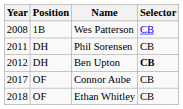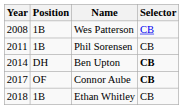 <table class="wikitable">
 <tr>
 <th>Year</th>
 <th>Position</th>
 <th>Name</th>
 <th>Selector</th>
 </tr>
 <tr>
 <td>2008</td>
 <td>1B</td>
 <td>Wes Patterson</td>
 <td><a href='#'>CB</a></td>
 </tr>
 <tr>
 <td>2011</td>
-<td>DH</td>
+<td>1B</td>
 <td>Phil Sorensen</td>
 <td>CB</td>
 </tr>
 <tr>
-<td>2012</td>
+<td>2014</td>
 <td>DH</td>
 <td>Ben Upton</td>
 <td><strong>CB</strong></td>
 </tr>
 <tr>
 <td>2017</td>
 <td>OF</td>
 <td>Connor Aube</td>
-<td>CB</td>
+<td><strong>CB</strong></td>
 </tr>
 <tr>
 <td>2018</td>
-<td>OF</td>
+<td>1B</td>
 <td>Ethan Whitley</td>
 <td>CB</td>
 </tr>
 </table>
